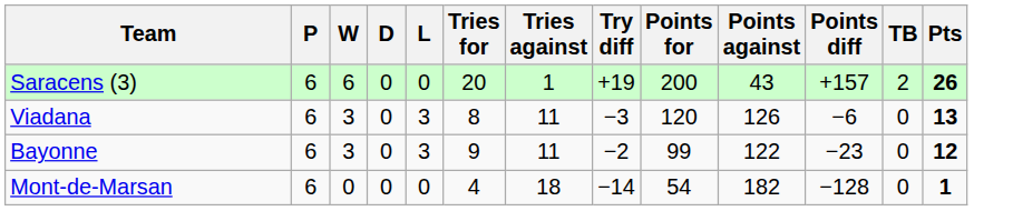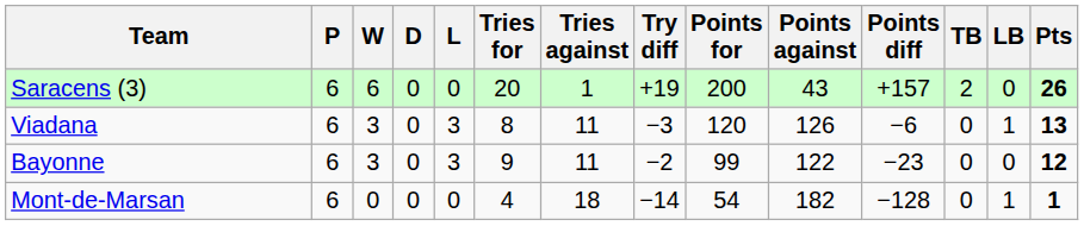 <table class="wikitable" style="text-align: center;">
 <tr>
 <th width="200">Team</th>
 <th width="20">P</th>
 <th width="20">W</th>
 <th width="20">D</th>
 <th width="20">L</th>
 <th width="20">Tries for</th>
 <th width="20">Tries against</th>
 <th width="20">Try diff</th>
 <th width="20">Points for</th>
 <th width="20">Points against</th>
 <th width="25">Points diff</th>
 <th width="20">TB</th>
+<th width="20">LB</th>
 <th width="20">Pts</th>
 </tr>
 <tr bgcolor="#ccffcc">
 <td align=left> <a href='#'>Saracens</a> (3)</td>
 <td>6</td>
 <td>6</td>
 <td>0</td>
 <td>0</td>
 <td>20</td>
 <td>1</td>
 <td>+19</td>
 <td>200</td>
 <td>43</td>
 <td>+157</td>
 <td>2</td>
+<td>0</td>
 <td><strong>26</strong></td>
 </tr>
 <tr>
 <td align=left> <a href='#'>Viadana</a></td>
 <td>6</td>
 <td>3</td>
 <td>0</td>
 <td>3</td>
 <td>8</td>
 <td>11</td>
 <td>−3</td>
 <td>120</td>
 <td>126</td>
 <td>−6</td>
 <td>0</td>
+<td>1</td>
 <td><strong>13</strong></td>
 </tr>
 <tr>
 <td align=left> <a href='#'>Bayonne</a></td>
 <td>6</td>
 <td>3</td>
 <td>0</td>
 <td>3</td>
 <td>9</td>
 <td>11</td>
 <td>−2</td>
 <td>99</td>
 <td>122</td>
 <td>−23</td>
+<td>0</td>
 <td>0</td>
 <td><strong>12</strong></td>
 </tr>
 <tr>
 <td align=left> <a href='#'>Mont-de-Marsan</a></td>
 <td>6</td>
 <td>0</td>
 <td>0</td>
 <td>0</td>
 <td>4</td>
 <td>18</td>
 <td>−14</td>
 <td>54</td>
 <td>182</td>
 <td>−128</td>
 <td>0</td>
+<td>1</td>
 <td><strong>1</strong></td>
 </tr>
 </table>
